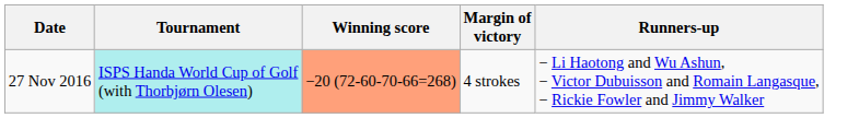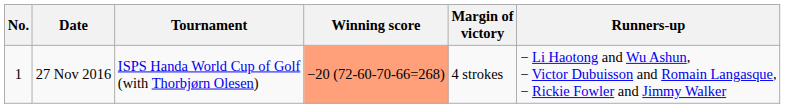 <table class="wikitable" style="font-size:95%;">
 <tr>
+<th>No.</th>
 <th>Date</th>
 <th>Tournament</th>
 <th>Winning score</th>
 <th>Margin of<br>victory</th>
 <th>Runners-up</th>
 </tr>
 <tr>
+<td align=center>1</td>
 <td align=right>27 Nov 2016</td>
-<td style="background: paleturquoise;"><a href='#'>ISPS Handa World Cup of Golf</a><br>(with  <a href='#'>Thorbjørn Olesen</a>)</td>
+<td><a href='#'>ISPS Handa World Cup of Golf</a><br>(with  <a href='#'>Thorbjørn Olesen</a>)</td>
 <td style="background: lightsalmon;">−20 (72-60-70-66=268)</td>
 <td>4 strokes</td>
 <td> − <a href='#'>Li Haotong</a> and <a href='#'>Wu Ashun</a>,<br> − <a href='#'>Victor Dubuisson</a> and <a href='#'>Romain Langasque</a>,<br> − <a href='#'>Rickie Fowler</a> and <a href='#'>Jimmy Walker</a></td>
 </tr>
 </table>
